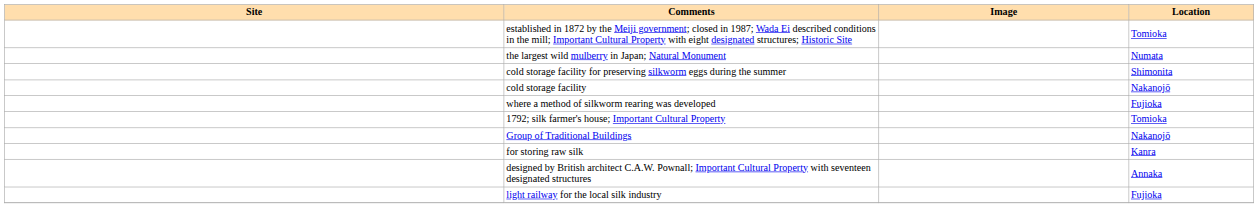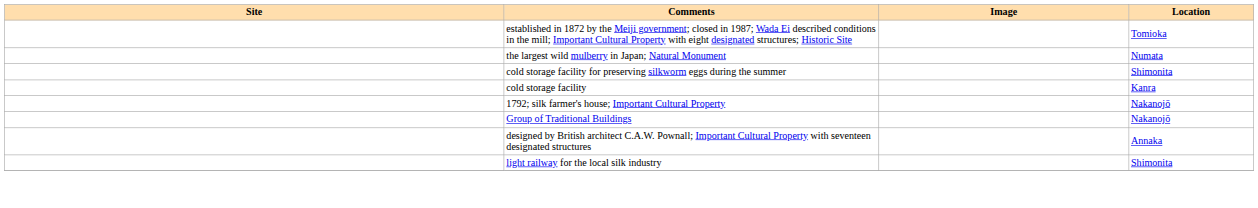 <table class="wikitable sortable"  width="100%" style="background:#ffffff;">
 <tr>
 <th width="40%" align="left" style="background:#ffdead;">Site</th>
 <th width="30%" align="left" style="background:#ffdead;" class="unsortable">Comments</th>
 <th width="20%" align="left" style="background:#ffdead;" class="unsortable">Image</th>
 <th width="10%" align="left" style="background:#ffdead;" class="unsortable">Location</th>
 </tr>
 <tr>
 <td></td>
 <td>established in 1872 by the <a href='#'>Meiji government</a>; closed in 1987; <a href='#'>Wada Ei</a> described conditions in the mill; <a href='#'>Important Cultural Property</a> with eight <a href='#'>designated</a> structures; <a href='#'>Historic Site</a></td>
 <td></td>
 <td><a href='#'>Tomioka</a> </td>
 </tr>
 <tr>
 <td></td>
 <td>the largest wild <a href='#'>mulberry</a> in Japan; <a href='#'>Natural Monument</a></td>
 <td></td>
 <td><a href='#'>Numata</a> </td>
 </tr>
 <tr>
 <td></td>
 <td>cold storage facility for preserving <a href='#'>silkworm</a> eggs during the summer</td>
 <td></td>
 <td><a href='#'>Shimonita</a> </td>
 </tr>
 <tr>
 <td></td>
 <td>cold storage facility</td>
 <td></td>
-<td><a href='#'>Nakanojō</a> </td>
-</tr>
-<tr>
-<td></td>
-<td>where a method of silkworm rearing was developed</td>
-<td></td>
-<td><a href='#'>Fujioka</a> </td>
+<td><a href='#'>Kanra</a> </td>
 </tr>
 <tr>
 <td></td>
 <td>1792; silk farmer's house; <a href='#'>Important Cultural Property</a></td>
 <td></td>
-<td><a href='#'>Tomioka</a> </td>
+<td><a href='#'>Nakanojō</a> </td>
 </tr>
 <tr>
 <td></td>
 <td><a href='#'>Group of Traditional Buildings</a></td>
 <td></td>
 <td><a href='#'>Nakanojō</a> </td>
-</tr>
-<tr>
-<td></td>
-<td>for storing raw silk</td>
-<td></td>
-<td><a href='#'>Kanra</a> </td>
 </tr>
 <tr>
 <td></td>
 <td>designed by British architect C.A.W. Pownall; <a href='#'>Important Cultural Property</a> with seventeen designated structures</td>
 <td></td>
 <td><a href='#'>Annaka</a> </td>
 </tr>
 <tr>
 <td></td>
 <td><a href='#'>light railway</a> for the local silk industry</td>
 <td></td>
-<td><a href='#'>Fujioka</a> </td>
+<td><a href='#'>Shimonita</a> </td>
 </tr>
 <tr>
 </tr>
 </table>
